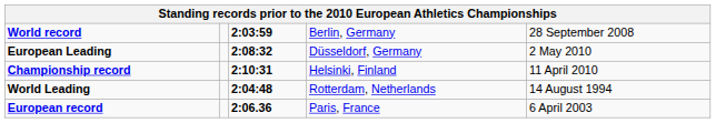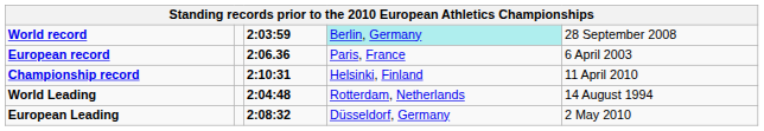 <table class="wikitable" width=75%>
 <tr>
 <th colspan="5">Standing records prior to the 2010 European Athletics Championships</th>
 </tr>
 <tr>
 <td><strong><a href='#'>World record</a></strong></td>
 <td></td>
 <td><strong>2:03:59</strong></td>
-<td><a href='#'>Berlin</a>, <a href='#'>Germany</a></td>
+<td style="background: paleturquoise;"><a href='#'>Berlin</a>, <a href='#'>Germany</a></td>
 <td>28 September 2008</td>
 </tr>
 <tr>
-<td><strong>European Leading</strong></td>
+<td><strong><a href='#'>European record</a></strong></td>
 <td></td>
-<td><strong>2:08:32</strong></td>
-<td><a href='#'>Düsseldorf</a>, <a href='#'>Germany</a></td>
-<td>2 May 2010</td>
+<td><strong>2:06.36</strong></td>
+<td><a href='#'>Paris</a>, <a href='#'>France</a></td>
+<td>6 April 2003</td>
 </tr>
 <tr>
 <td><strong><a href='#'>Championship record</a></strong></td>
 <td></td>
 <td><strong>2:10:31</strong></td>
 <td><a href='#'>Helsinki</a>, <a href='#'>Finland</a></td>
 <td>11 April 2010</td>
 </tr>
 <tr>
 <td><strong>World Leading</strong></td>
 <td></td>
 <td><strong>2:04:48</strong></td>
 <td><a href='#'>Rotterdam</a>, <a href='#'>Netherlands</a></td>
 <td>14 August 1994</td>
 </tr>
 <tr>
-<td><strong><a href='#'>European record</a></strong></td>
+<td><strong>European Leading</strong></td>
 <td></td>
-<td><strong>2:06.36</strong></td>
-<td><a href='#'>Paris</a>, <a href='#'>France</a></td>
-<td>6 April 2003</td>
+<td><strong>2:08:32</strong></td>
+<td><a href='#'>Düsseldorf</a>, <a href='#'>Germany</a></td>
+<td>2 May 2010</td>
 </tr>
 </table>
